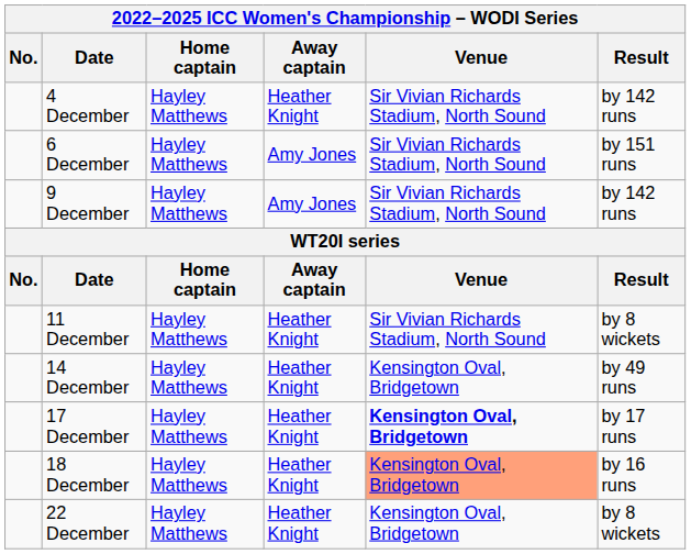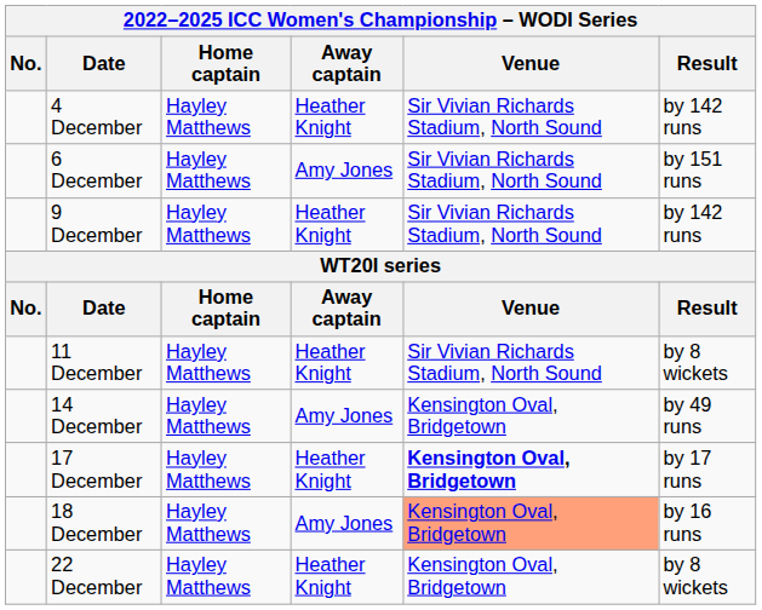 <table class="wikitable">
 <tr>
 <th colspan="9"><a href='#'>2022–2025 ICC Women's Championship</a> – WODI Series</th>
 </tr>
 <tr>
 <th>No.</th>
 <th>Date</th>
 <th>Home captain</th>
 <th>Away captain</th>
 <th>Venue</th>
 <th>Result</th>
 </tr>
 <tr>
 <td></td>
 <td>4 December</td>
 <td><a href='#'>Hayley Matthews</a></td>
 <td><a href='#'>Heather Knight</a></td>
 <td><a href='#'>Sir Vivian Richards Stadium</a>, <a href='#'>North Sound</a></td>
 <td> by 142 runs</td>
 </tr>
 <tr>
 <td></td>
 <td>6 December</td>
 <td><a href='#'>Hayley Matthews</a></td>
 <td><a href='#'>Amy Jones</a></td>
 <td><a href='#'>Sir Vivian Richards Stadium</a>, <a href='#'>North Sound</a></td>
 <td> by 151 runs</td>
 </tr>
 <tr>
 <td></td>
 <td>9 December</td>
 <td><a href='#'>Hayley Matthews</a></td>
-<td><a href='#'>Amy Jones</a></td>
+<td><a href='#'>Heather Knight</a></td>
 <td><a href='#'>Sir Vivian Richards Stadium</a>, <a href='#'>North Sound</a></td>
 <td> by 142 runs</td>
 </tr>
 <tr>
 <th colspan="9">WT20I series</th>
 </tr>
 <tr>
 <th>No.</th>
 <th>Date</th>
 <th>Home captain</th>
 <th>Away captain</th>
 <th>Venue</th>
 <th>Result</th>
 </tr>
 <tr>
 <td></td>
 <td>11 December</td>
 <td><a href='#'>Hayley Matthews</a></td>
 <td><a href='#'>Heather Knight</a></td>
 <td><a href='#'>Sir Vivian Richards Stadium</a>, <a href='#'>North Sound</a></td>
 <td> by 8 wickets</td>
 </tr>
 <tr>
 <td></td>
 <td>14 December</td>
 <td><a href='#'>Hayley Matthews</a></td>
-<td><a href='#'>Heather Knight</a></td>
+<td><a href='#'>Amy Jones</a></td>
 <td><a href='#'>Kensington Oval</a>, <a href='#'>Bridgetown</a></td>
 <td> by 49 runs</td>
 </tr>
 <tr>
 <td></td>
 <td>17 December</td>
 <td><a href='#'>Hayley Matthews</a></td>
 <td><a href='#'>Heather Knight</a></td>
 <td><strong><a href='#'>Kensington Oval</a>, <a href='#'>Bridgetown</a></strong></td>
 <td> by 17 runs</td>
 </tr>
 <tr>
 <td></td>
 <td>18 December</td>
 <td><a href='#'>Hayley Matthews</a></td>
-<td><a href='#'>Heather Knight</a></td>
+<td><a href='#'>Amy Jones</a></td>
 <td style="background: lightsalmon;"><a href='#'>Kensington Oval</a>, <a href='#'>Bridgetown</a></td>
 <td> by 16 runs</td>
 </tr>
 <tr>
 <td></td>
 <td>22 December</td>
 <td><a href='#'>Hayley Matthews</a></td>
 <td><a href='#'>Heather Knight</a></td>
 <td><a href='#'>Kensington Oval</a>, <a href='#'>Bridgetown</a></td>
 <td> by 8 wickets</td>
 </tr>
 </table>
